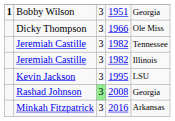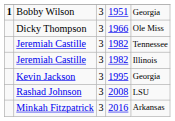 <table class="wikitable">
 <tr>
 </tr>
 <tr>
 <td><strong>1</strong></td>
 <td>Bobby Wilson</td>
 <td>3</td>
 <td><a href='#'>1951</a></td>
 <td style="font-size:85%;">Georgia</td>
 </tr>
 <tr>
 <td></td>
 <td>Dicky Thompson</td>
 <td>3</td>
 <td><a href='#'>1966</a></td>
 <td style="font-size:85%;">Ole Miss</td>
 </tr>
 <tr>
 <td></td>
 <td><a href='#'>Jeremiah Castille</a></td>
 <td>3</td>
 <td><a href='#'>1982</a></td>
 <td style="font-size:85%;">Tennessee</td>
 </tr>
 <tr>
 <td></td>
 <td><a href='#'>Jeremiah Castille</a></td>
 <td>3</td>
 <td><a href='#'>1982</a></td>
 <td style="font-size:85%;">Illinois</td>
 </tr>
 <tr>
 <td></td>
 <td><a href='#'>Kevin Jackson</a></td>
 <td>3</td>
 <td><a href='#'>1995</a></td>
-<td style="font-size:85%;">LSU</td>
+<td style="font-size:85%;">Georgia</td>
 </tr>
 <tr>
 <td></td>
 <td><a href='#'>Rashad Johnson</a></td>
-<td style="background: lightgreen;">3</td>
+<td>3</td>
 <td><a href='#'>2008</a></td>
-<td style="font-size:85%;">Georgia</td>
+<td style="font-size:85%;">LSU</td>
 </tr>
 <tr>
 <td></td>
 <td><a href='#'>Minkah Fitzpatrick</a></td>
 <td>3</td>
 <td><a href='#'>2016</a></td>
 <td style="font-size:85%;">Arkansas</td>
 </tr>
 </table>
